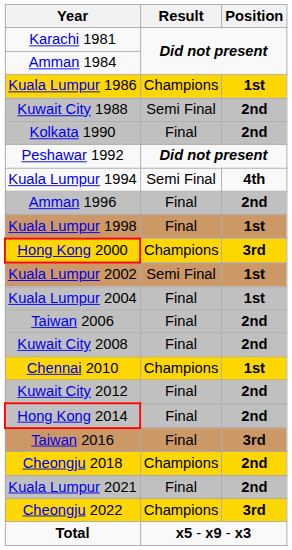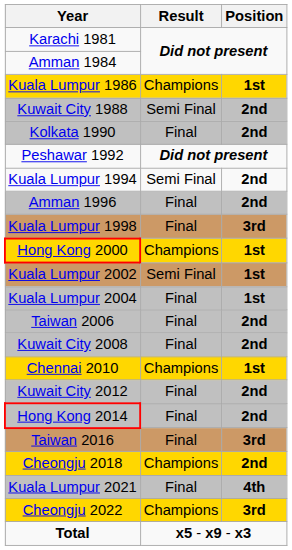 <table class="wikitable" style="text-align: center;">
 <tr>
 <th>Year</th>
 <th>Result</th>
 <th>Position</th>
 </tr>
 <tr>
 <td> <a href='#'>Karachi</a> 1981</td>
 <td rowspan="2" colspan="2" align="center"><strong><em>Did not present</em></strong></td>
 </tr>
 <tr>
 <td> <a href='#'>Amman</a> 1984</td>
 </tr>
 <tr style="background:gold;">
 <td> <a href='#'>Kuala Lumpur</a> 1986</td>
 <td>Champions</td>
 <td><strong>1st</strong></td>
 </tr>
 <tr style="background:silver;">
 <td> <a href='#'>Kuwait City</a> 1988</td>
 <td>Semi Final</td>
 <td><strong>2nd</strong></td>
 </tr>
 <tr style="background:silver;">
 <td> <a href='#'>Kolkata</a> 1990</td>
 <td>Final</td>
 <td><strong>2nd</strong></td>
 </tr>
 <tr>
 <td> <a href='#'>Peshawar</a> 1992</td>
 <td colspan="2" align="center"><strong><em>Did not present</em></strong></td>
 </tr>
 <tr>
 <td> <a href='#'>Kuala Lumpur</a> 1994</td>
 <td>Semi Final</td>
-<td><strong>4th</strong></td>
+<td><strong>2nd</strong></td>
 </tr>
 <tr style="background:silver;">
 <td> <a href='#'>Amman</a> 1996</td>
 <td>Final</td>
 <td><strong>2nd</strong></td>
 </tr>
 <tr style="background:#c96;">
 <td> <a href='#'>Kuala Lumpur</a> 1998</td>
 <td>Final</td>
-<td><strong>1st</strong></td>
+<td><strong>3rd</strong></td>
 </tr>
 <tr style="background:gold;">
 <td style="border: 2px solid red"> <a href='#'>Hong Kong</a> 2000</td>
 <td>Champions</td>
-<td><strong>3rd</strong></td>
+<td><strong>1st</strong></td>
 </tr>
 <tr style="background:#c96;">
 <td> <a href='#'>Kuala Lumpur</a> 2002</td>
 <td>Semi Final</td>
 <td><strong>1st</strong></td>
 </tr>
 <tr style="background:silver;">
 <td> <a href='#'>Kuala Lumpur</a> 2004</td>
 <td>Final</td>
 <td><strong>1st</strong></td>
 </tr>
 <tr style="background:silver;">
 <td> <a href='#'>Taiwan</a> 2006</td>
 <td>Final</td>
 <td><strong>2nd</strong></td>
 </tr>
 <tr style="background:silver;">
 <td> <a href='#'>Kuwait City</a> 2008</td>
 <td>Final</td>
 <td><strong>2nd</strong></td>
 </tr>
 <tr style="background:gold;">
 <td> <a href='#'>Chennai</a> 2010</td>
 <td>Champions</td>
 <td><strong>1st</strong></td>
 </tr>
 <tr style="background:silver;">
 <td> <a href='#'>Kuwait City</a> 2012</td>
 <td>Final</td>
 <td><strong>2nd</strong></td>
 </tr>
 <tr style="background:silver;">
 <td style="border: 2px solid red"> <a href='#'>Hong Kong</a> 2014</td>
 <td>Final</td>
 <td><strong>2nd</strong></td>
 </tr>
 <tr style="background:#c96;">
 <td> <a href='#'>Taiwan</a> 2016</td>
 <td>Final</td>
 <td><strong>3rd</strong></td>
 </tr>
 <tr style="background:gold;">
 <td> <a href='#'>Cheongju</a> 2018</td>
 <td>Champions</td>
 <td><strong>2nd</strong></td>
 </tr>
 <tr style="background:silver;">
 <td> <a href='#'>Kuala Lumpur</a> 2021</td>
 <td>Final</td>
-<td><strong>2nd</strong></td>
+<td><strong>4th</strong></td>
 </tr>
 <tr style="background:gold;">
 <td> <a href='#'>Cheongju</a> 2022</td>
 <td>Champions</td>
 <td><strong>3rd</strong></td>
 </tr>
 <tr>
 <td><strong>Total</strong></td>
 <td rowspan="1" colspan="2" align="center"><strong>x5</strong> - <strong>x9</strong> - <strong>x3</strong></td>
 </tr>
 </table>
